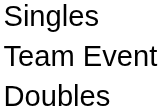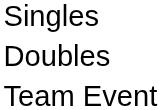 <table>
 <tr>
 <td>Singles</td>
+<td></td>
+<td></td>
+<td><br></td>
+</tr>
+<tr>
+<td>Doubles</td>
 <td></td>
 <td></td>
 <td><br></td>
 </tr>
 <tr>
 <td>Team Event</td>
 <td></td>
 <td></td>
 <td><br></td>
 </tr>
 <tr>
-<td>Doubles</td>
-<td></td>
-<td></td>
-<td><br></td>
-</tr>
-<tr>
 </tr>
 </table>
